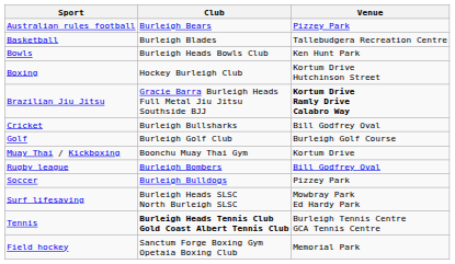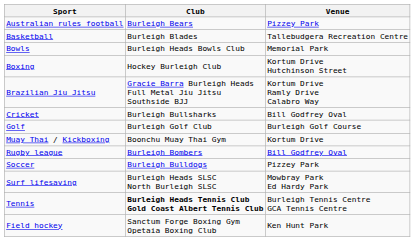 <table class="wikitable">
 <tr>
 <th>Sport</th>
 <th>Club</th>
 <th>Venue</th>
 </tr>
 <tr>
 <td><a href='#'>Australian rules football</a></td>
 <td><a href='#'>Burleigh Bears</a></td>
 <td><a href='#'>Pizzey Park</a></td>
 </tr>
 <tr>
 <td><a href='#'>Basketball</a></td>
 <td>Burleigh Blades</td>
 <td>Tallebudgera Recreation Centre</td>
 </tr>
 <tr>
 <td><a href='#'>Bowls</a></td>
 <td>Burleigh Heads Bowls Club</td>
-<td>Ken Hunt Park</td>
+<td>Memorial Park</td>
 </tr>
 <tr>
 <td><a href='#'>Boxing</a></td>
 <td>Hockey Burleigh Club</td>
 <td>Kortum Drive<br>Hutchinson Street</td>
 </tr>
 <tr>
 <td><a href='#'>Brazilian Jiu Jitsu</a></td>
 <td><a href='#'>Gracie Barra</a> Burleigh Heads<br>Full Metal Jiu Jitsu<br>Southside BJJ</td>
-<td><strong>Kortum Drive<br>Ramly Drive<br>Calabro Way</strong></td>
+<td>Kortum Drive<br>Ramly Drive<br>Calabro Way</td>
 </tr>
 <tr>
 <td><a href='#'>Cricket</a></td>
 <td>Burleigh Bullsharks</td>
 <td>Bill Godfrey Oval</td>
 </tr>
 <tr>
 <td><a href='#'>Golf</a></td>
 <td>Burleigh Golf Club</td>
 <td>Burleigh Golf Course</td>
 </tr>
 <tr>
 <td><a href='#'>Muay Thai</a> / <a href='#'>Kickboxing</a></td>
 <td>Boonchu Muay Thai Gym</td>
 <td>Kortum Drive</td>
 </tr>
 <tr>
 <td><a href='#'>Rugby league</a></td>
 <td><a href='#'>Burleigh Bombers</a></td>
 <td><a href='#'>Bill Godfrey Oval</a></td>
 </tr>
 <tr>
 <td><a href='#'>Soccer</a></td>
 <td><a href='#'>Burleigh Bulldogs</a></td>
 <td>Pizzey Park</td>
 </tr>
 <tr>
 <td><a href='#'>Surf lifesaving</a></td>
 <td>Burleigh Heads SLSC<br>North Burleigh SLSC</td>
 <td>Mowbray Park <br>Ed Hardy Park</td>
 </tr>
 <tr>
 <td><a href='#'>Tennis</a></td>
 <td><strong>Burleigh Heads Tennis Club<br>Gold Coast Albert Tennis Club</strong></td>
 <td>Burleigh Tennis Centre<br>GCA Tennis Centre</td>
 </tr>
 <tr>
 <td><a href='#'>Field hockey</a></td>
 <td>Sanctum Forge Boxing Gym<br>Opetaia Boxing Club</td>
-<td>Memorial Park</td>
+<td>Ken Hunt Park</td>
 </tr>
 </table>
